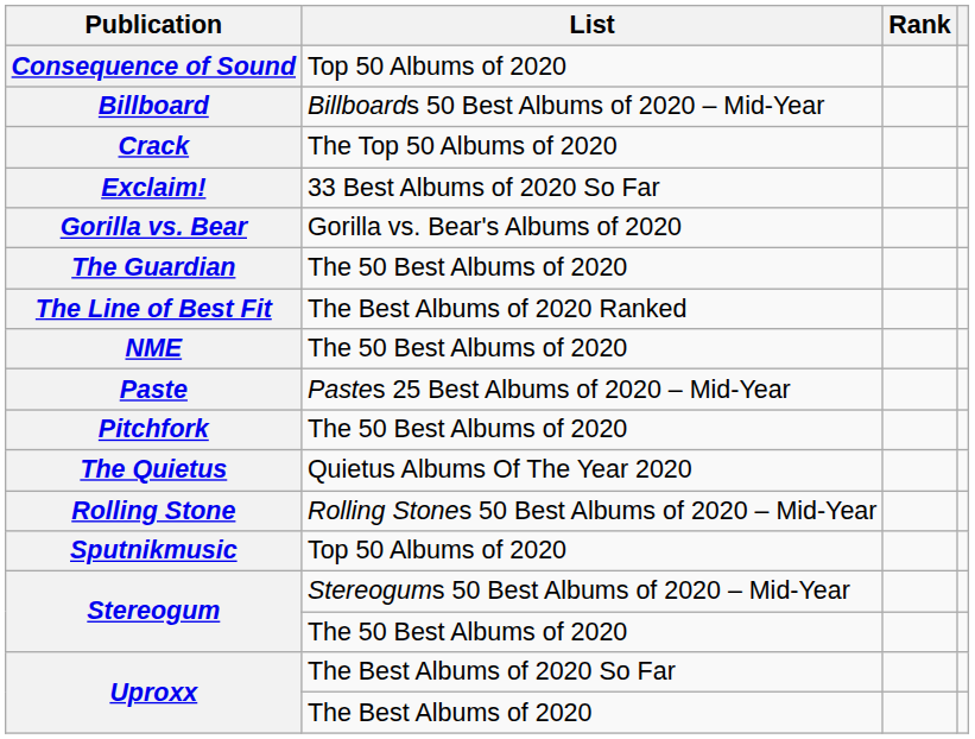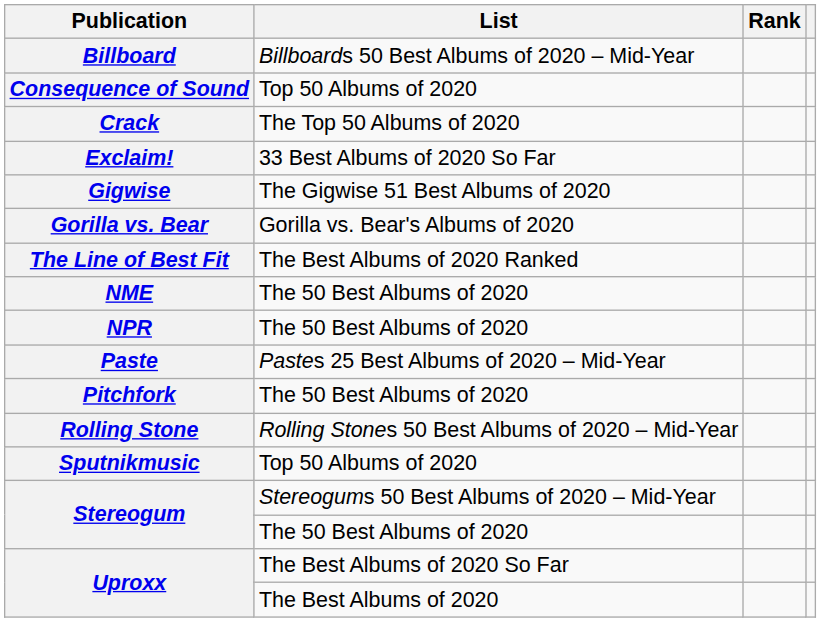 <table class="wikitable sortable plainrowheaders">
 <tr>
 <th scope="col">Publication</th>
 <th scope="col">List</th>
 <th scope="col">Rank</th>
 <th scope="col" class="unsortable"></th>
 </tr>
 <tr>
-<th scope="row"><em><a href='#'>Consequence of Sound</a></em></th>
-<td>Top 50 Albums of 2020</td>
+<th scope="row"><em><a href='#'>Billboard</a></em></th>
+<td><em>Billboard</em>s 50 Best Albums of 2020 – Mid-Year</td>
 <td></td>
 <td></td>
 </tr>
 <tr>
-<th scope="row"><em><a href='#'>Billboard</a></em></th>
-<td><em>Billboard</em>s 50 Best Albums of 2020 – Mid-Year</td>
+<th scope="row"><em><a href='#'>Consequence of Sound</a></em></th>
+<td>Top 50 Albums of 2020</td>
 <td></td>
 <td></td>
 </tr>
 <tr>
 <th scope="row"><em><a href='#'>Crack</a></em></th>
 <td>The Top 50 Albums of 2020</td>
 <td></td>
 <td></td>
 </tr>
 <tr>
 <th scope="row"><em><a href='#'>Exclaim!</a></em></th>
 <td>33 Best Albums of 2020 So Far</td>
 <td></td>
 <td></td>
 </tr>
 <tr>
-<th scope="row"><em><a href='#'>Gorilla vs. Bear</a></em></th>
-<td>Gorilla vs. Bear's Albums of 2020</td>
+<th scope="row"><em><a href='#'>Gigwise</a></em></th>
+<td>The Gigwise 51 Best Albums of 2020</td>
 <td></td>
 <td></td>
 </tr>
 <tr>
-<th scope="row"><em><a href='#'>The Guardian</a></em></th>
-<td>The 50 Best Albums of 2020</td>
+<th scope="row"><em><a href='#'>Gorilla vs. Bear</a></em></th>
+<td>Gorilla vs. Bear's Albums of 2020</td>
 <td></td>
 <td></td>
 </tr>
 <tr>
 <th scope="row"><em><a href='#'>The Line of Best Fit</a></em></th>
 <td>The Best Albums of 2020 Ranked</td>
 <td></td>
 <td></td>
 </tr>
 <tr>
 <th scope="row"><em><a href='#'>NME</a></em></th>
 <td>The 50 Best Albums of 2020</td>
 <td></td>
 <td></td>
 </tr>
 <tr>
+<th scope="row"><em><a href='#'>NPR</a></em></th>
+<td>The 50 Best Albums of 2020</td>
+<td></td>
+<td></td>
+</tr>
+<tr>
 <th scope="row"><em><a href='#'>Paste</a></em></th>
 <td><em>Paste</em>s 25 Best Albums of 2020 – Mid-Year</td>
 <td></td>
 <td></td>
 </tr>
 <tr>
 <th scope="row"><em><a href='#'>Pitchfork</a></em></th>
 <td>The 50 Best Albums of 2020</td>
-<td></td>
-<td></td>
-</tr>
-<tr>
-<th scope="row"><em><a href='#'>The Quietus</a></em></th>
-<td>Quietus Albums Of The Year 2020</td>
 <td></td>
 <td></td>
 </tr>
 <tr>
 <th scope="row"><em><a href='#'>Rolling Stone</a></em></th>
 <td><em>Rolling Stone</em>s 50 Best Albums of 2020 – Mid-Year</td>
 <td></td>
 <td></td>
 </tr>
 <tr>
 <th scope="row"><em><a href='#'>Sputnikmusic</a></em></th>
 <td>Top 50 Albums of 2020</td>
 <td></td>
 <td></td>
 </tr>
 <tr>
 <th scope="row" rowspan="2"><em><a href='#'>Stereogum</a></em></th>
 <td><em>Stereogum</em>s 50 Best Albums of 2020 – Mid-Year</td>
 <td></td>
 <td></td>
 </tr>
 <tr>
 <td>The 50 Best Albums of 2020</td>
 <td></td>
 <td></td>
 </tr>
 <tr>
 <th scope="row" rowspan="2"><em><a href='#'>Uproxx</a></em></th>
 <td>The Best Albums of 2020 So Far</td>
 <td></td>
 <td></td>
 </tr>
 <tr>
 <td>The Best Albums of 2020</td>
 <td></td>
 <td></td>
 </tr>
 </table>
